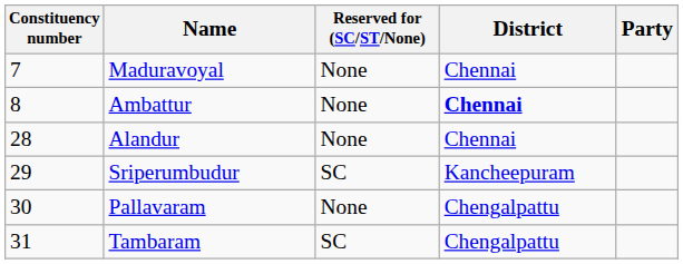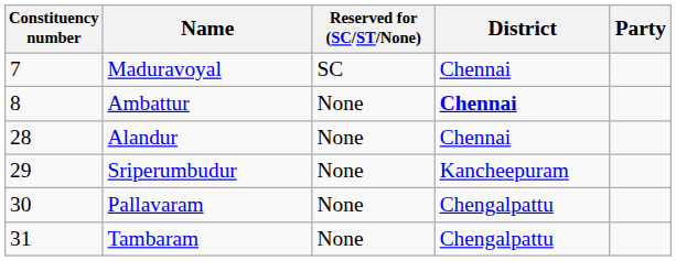 <table class="wikitable" width="500px">
 <tr>
 <th width="50px" style="font-size:75%">Constituency number</th>
 <th width="200px">Name</th>
 <th width="100px" style="font-size:75%">Reserved for (<a href='#'>SC</a>/<a href='#'>ST</a>/None)</th>
 <th width="150px">District</th>
 <th colspan="2">Party</th>
 </tr>
 <tr>
 <td>7</td>
 <td><a href='#'>Maduravoyal</a></td>
-<td>None</td>
+<td>SC</td>
 <td><a href='#'>Chennai</a></td>
 <td></td>
 </tr>
 <tr>
 <td>8</td>
 <td><a href='#'>Ambattur</a></td>
 <td>None</td>
 <td><strong><a href='#'>Chennai</a></strong></td>
 <td></td>
 </tr>
 <tr>
 <td>28</td>
 <td><a href='#'>Alandur</a></td>
 <td>None</td>
 <td><a href='#'>Chennai</a></td>
 <td></td>
 </tr>
 <tr>
 <td>29</td>
 <td><a href='#'>Sriperumbudur</a></td>
-<td>SC</td>
+<td>None</td>
 <td><a href='#'>Kancheepuram</a></td>
 <td></td>
 </tr>
 <tr>
 <td>30</td>
 <td><a href='#'>Pallavaram</a></td>
 <td>None</td>
 <td><a href='#'>Chengalpattu</a></td>
 <td></td>
 </tr>
 <tr>
 <td>31</td>
 <td><a href='#'>Tambaram</a></td>
-<td>SC</td>
+<td>None</td>
 <td><a href='#'>Chengalpattu</a></td>
 <td></td>
 </tr>
 </table>
